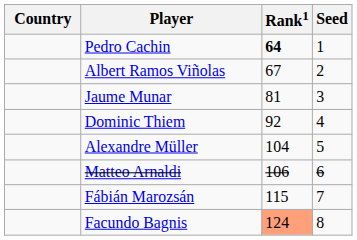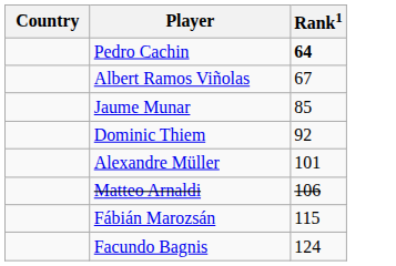 <table class="sortable wikitable">
 <tr>
 <th width="70">Country</th>
 <th width="175">Player</th>
 <th>Rank<sup>1</sup></th>
-<th>Seed</th>
 </tr>
 <tr>
 <td></td>
 <td><a href='#'>Pedro Cachin</a></td>
 <td><strong>64</strong></td>
-<td>1</td>
 </tr>
 <tr>
 <td></td>
 <td><a href='#'>Albert Ramos Viñolas</a></td>
 <td>67</td>
-<td>2</td>
 </tr>
 <tr>
 <td></td>
 <td><a href='#'>Jaume Munar</a></td>
-<td>81</td>
-<td>3</td>
+<td>85</td>
 </tr>
 <tr>
 <td></td>
 <td><a href='#'>Dominic Thiem</a></td>
 <td>92</td>
-<td>4</td>
 </tr>
 <tr>
 <td></td>
 <td><a href='#'>Alexandre Müller</a></td>
-<td>104</td>
-<td>5</td>
+<td>101</td>
 </tr>
 <tr>
 <td><s></s></td>
 <td><s><a href='#'>Matteo Arnaldi</a></s></td>
 <td><s>106</s></td>
-<td><s>6</s></td>
 </tr>
 <tr>
 <td></td>
 <td><a href='#'>Fábián Marozsán</a></td>
 <td>115</td>
-<td>7</td>
 </tr>
 <tr>
 <td></td>
 <td><a href='#'>Facundo Bagnis</a></td>
-<td style="background: lightsalmon;">124</td>
-<td>8</td>
+<td>124</td>
 </tr>
 </table>
